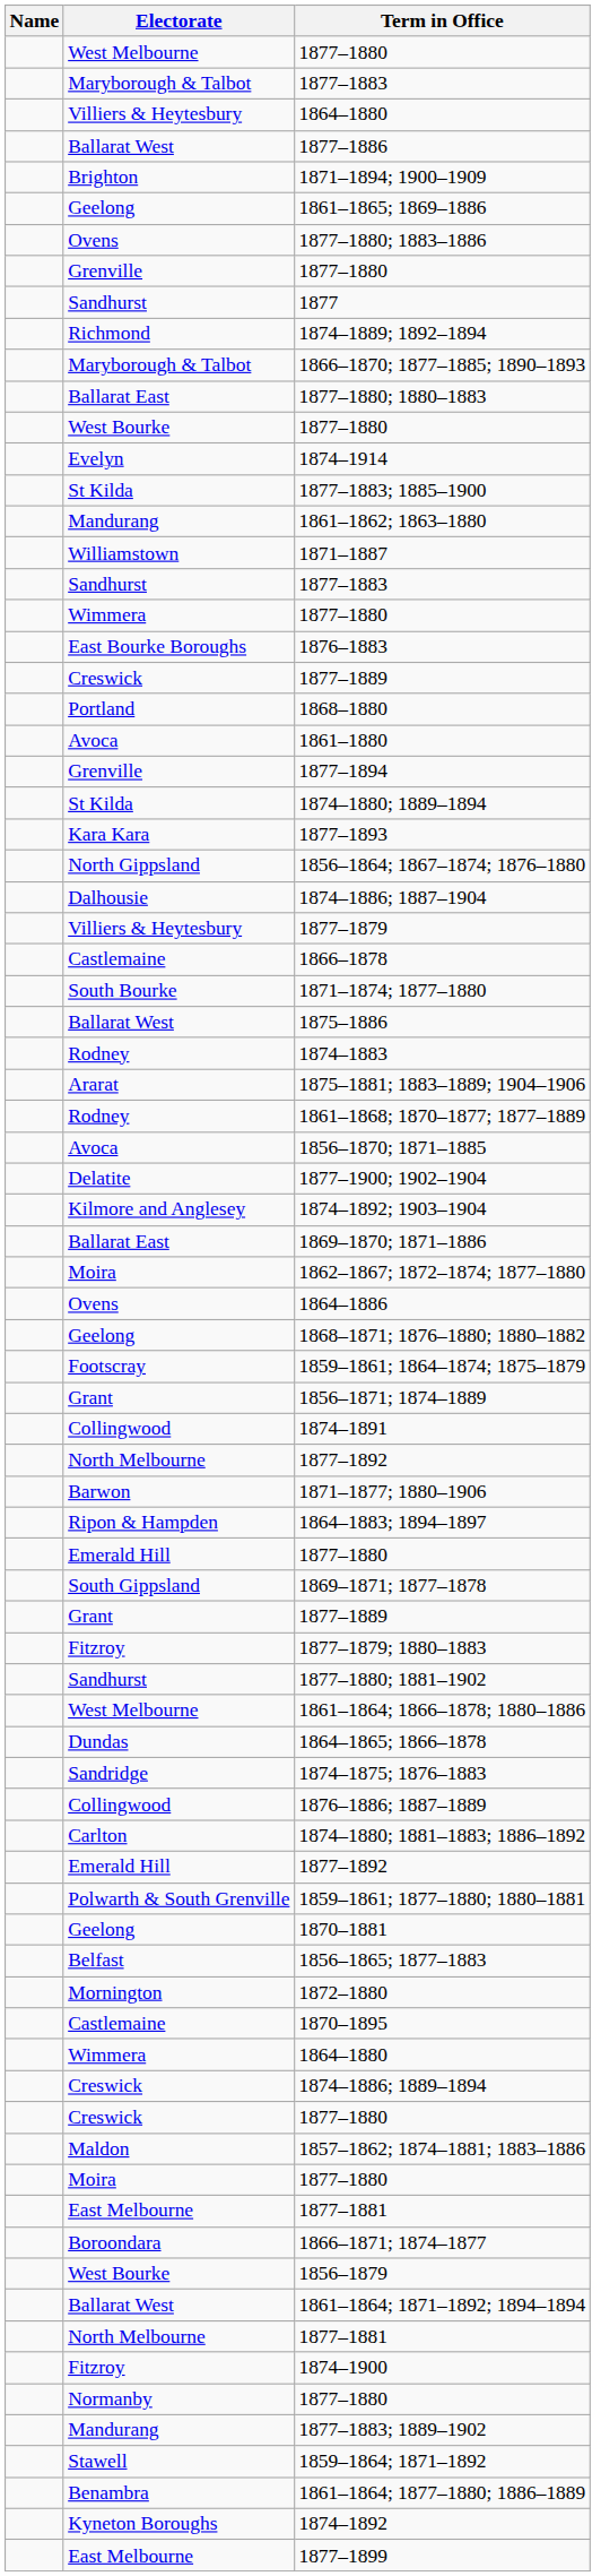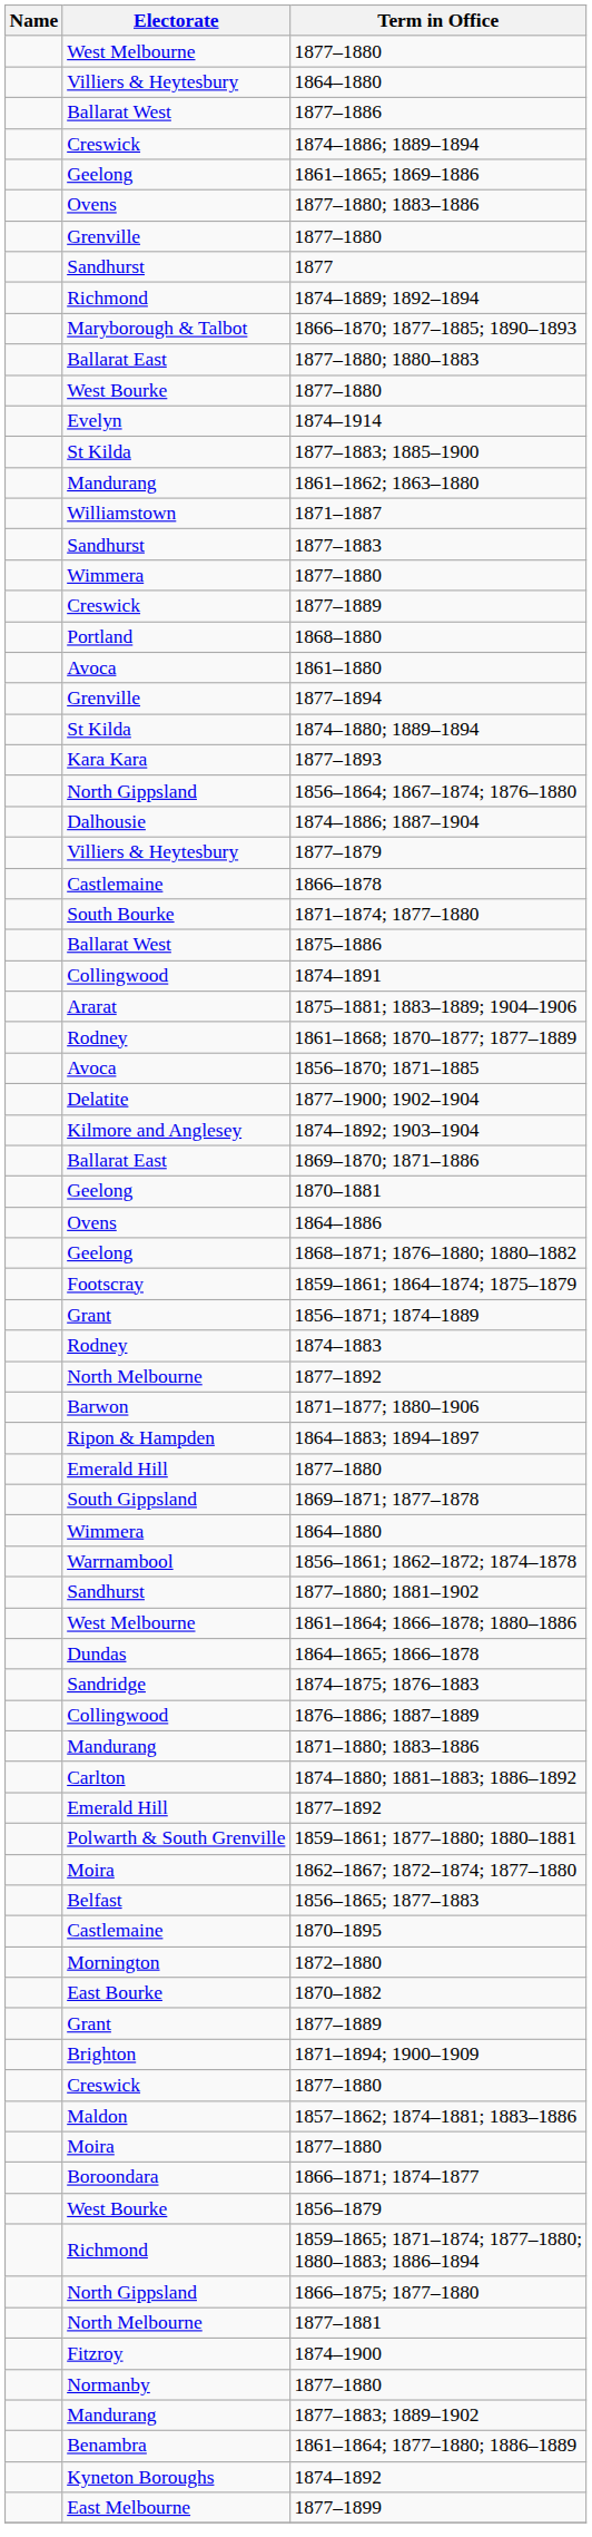 <table class="wikitable sortable">
 <tr>
 <th>Name</th>
 <th><a href='#'>Electorate</a></th>
 <th>Term in Office</th>
 </tr>
 <tr>
 <td></td>
 <td><a href='#'>West Melbourne</a></td>
 <td>1877–1880</td>
 </tr>
 <tr>
 <td></td>
-<td><a href='#'>Maryborough & Talbot</a></td>
-<td>1877–1883</td>
-</tr>
-<tr>
-<td></td>
 <td><a href='#'>Villiers & Heytesbury</a></td>
 <td>1864–1880</td>
 </tr>
 <tr>
 <td></td>
 <td><a href='#'>Ballarat West</a></td>
 <td>1877–1886</td>
 </tr>
 <tr>
 <td></td>
-<td><a href='#'>Brighton</a></td>
-<td>1871–1894; 1900–1909</td>
+<td><a href='#'>Creswick</a></td>
+<td>1874–1886; 1889–1894</td>
 </tr>
 <tr>
 <td></td>
 <td><a href='#'>Geelong</a></td>
 <td>1861–1865; 1869–1886</td>
 </tr>
 <tr>
 <td></td>
 <td><a href='#'>Ovens</a></td>
 <td>1877–1880; 1883–1886</td>
 </tr>
 <tr>
 <td></td>
 <td><a href='#'>Grenville</a></td>
 <td>1877–1880</td>
 </tr>
 <tr>
 <td> </td>
 <td><a href='#'>Sandhurst</a></td>
 <td>1877</td>
 </tr>
 <tr>
 <td></td>
 <td><a href='#'>Richmond</a></td>
 <td>1874–1889; 1892–1894</td>
 </tr>
 <tr>
 <td></td>
 <td><a href='#'>Maryborough & Talbot</a></td>
 <td>1866–1870; 1877–1885; 1890–1893</td>
 </tr>
 <tr>
 <td></td>
 <td><a href='#'>Ballarat East</a></td>
 <td>1877–1880; 1880–1883</td>
 </tr>
 <tr>
 <td></td>
 <td><a href='#'>West Bourke</a></td>
 <td>1877–1880</td>
 </tr>
 <tr>
 <td></td>
 <td><a href='#'>Evelyn</a></td>
 <td>1874–1914</td>
 </tr>
 <tr>
 <td></td>
 <td><a href='#'>St Kilda</a></td>
 <td>1877–1883; 1885–1900</td>
 </tr>
 <tr>
 <td></td>
 <td><a href='#'>Mandurang</a></td>
 <td>1861–1862; 1863–1880</td>
 </tr>
 <tr>
 <td></td>
 <td><a href='#'>Williamstown</a></td>
 <td>1871–1887</td>
 </tr>
 <tr>
 <td></td>
 <td><a href='#'>Sandhurst</a></td>
 <td>1877–1883</td>
 </tr>
 <tr>
 <td></td>
 <td><a href='#'>Wimmera</a></td>
 <td>1877–1880</td>
 </tr>
 <tr>
 <td></td>
-<td><a href='#'>East Bourke Boroughs</a></td>
-<td>1876–1883</td>
-</tr>
-<tr>
-<td></td>
 <td><a href='#'>Creswick</a></td>
 <td>1877–1889</td>
 </tr>
 <tr>
 <td></td>
 <td><a href='#'>Portland</a></td>
 <td>1868–1880</td>
 </tr>
 <tr>
 <td></td>
 <td><a href='#'>Avoca</a></td>
 <td>1861–1880</td>
 </tr>
 <tr>
 <td></td>
 <td><a href='#'>Grenville</a></td>
 <td>1877–1894</td>
 </tr>
 <tr>
 <td></td>
 <td><a href='#'>St Kilda</a></td>
 <td>1874–1880; 1889–1894</td>
 </tr>
 <tr>
 <td></td>
 <td><a href='#'>Kara Kara</a></td>
 <td>1877–1893</td>
 </tr>
 <tr>
 <td></td>
 <td><a href='#'>North Gippsland</a></td>
 <td>1856–1864; 1867–1874; 1876–1880</td>
 </tr>
 <tr>
 <td></td>
 <td><a href='#'>Dalhousie</a></td>
 <td>1874–1886; 1887–1904</td>
 </tr>
 <tr>
 <td> </td>
 <td><a href='#'>Villiers & Heytesbury</a></td>
 <td>1877–1879</td>
 </tr>
 <tr>
 <td> </td>
 <td><a href='#'>Castlemaine</a></td>
 <td>1866–1878</td>
 </tr>
 <tr>
 <td></td>
 <td><a href='#'>South Bourke</a></td>
 <td>1871–1874; 1877–1880</td>
 </tr>
 <tr>
 <td></td>
 <td><a href='#'>Ballarat West</a></td>
 <td>1875–1886</td>
 </tr>
 <tr>
 <td></td>
-<td><a href='#'>Rodney</a></td>
-<td>1874–1883</td>
+<td><a href='#'>Collingwood</a></td>
+<td>1874–1891</td>
 </tr>
 <tr>
 <td></td>
 <td><a href='#'>Ararat</a></td>
 <td>1875–1881; 1883–1889; 1904–1906</td>
 </tr>
 <tr>
 <td></td>
 <td><a href='#'>Rodney</a></td>
 <td>1861–1868; 1870–1877; 1877–1889</td>
 </tr>
 <tr>
 <td></td>
 <td><a href='#'>Avoca</a></td>
 <td>1856–1870; 1871–1885</td>
 </tr>
 <tr>
 <td></td>
 <td><a href='#'>Delatite</a></td>
 <td>1877–1900; 1902–1904</td>
 </tr>
 <tr>
 <td></td>
 <td><a href='#'>Kilmore and Anglesey</a></td>
 <td>1874–1892; 1903–1904</td>
 </tr>
 <tr>
 <td></td>
 <td><a href='#'>Ballarat East</a></td>
 <td>1869–1870; 1871–1886</td>
 </tr>
 <tr>
 <td></td>
-<td><a href='#'>Moira</a></td>
-<td>1862–1867; 1872–1874; 1877–1880</td>
+<td><a href='#'>Geelong</a></td>
+<td>1870–1881</td>
 </tr>
 <tr>
 <td></td>
 <td><a href='#'>Ovens</a></td>
 <td>1864–1886</td>
 </tr>
 <tr>
 <td></td>
 <td><a href='#'>Geelong</a></td>
 <td>1868–1871; 1876–1880; 1880–1882</td>
 </tr>
 <tr>
 <td> </td>
 <td><a href='#'>Footscray</a></td>
 <td>1859–1861; 1864–1874; 1875–1879</td>
 </tr>
 <tr>
 <td></td>
 <td><a href='#'>Grant</a></td>
 <td>1856–1871; 1874–1889</td>
 </tr>
 <tr>
 <td></td>
-<td><a href='#'>Collingwood</a></td>
-<td>1874–1891</td>
+<td><a href='#'>Rodney</a></td>
+<td>1874–1883</td>
 </tr>
 <tr>
 <td></td>
 <td><a href='#'>North Melbourne</a></td>
 <td>1877–1892</td>
 </tr>
 <tr>
 <td> </td>
 <td><a href='#'>Barwon</a></td>
 <td>1871–1877; 1880–1906</td>
 </tr>
 <tr>
 <td></td>
 <td><a href='#'>Ripon & Hampden</a></td>
 <td>1864–1883; 1894–1897</td>
 </tr>
 <tr>
 <td></td>
 <td><a href='#'>Emerald Hill</a></td>
 <td>1877–1880</td>
 </tr>
 <tr>
 <td> </td>
 <td><a href='#'>South Gippsland</a></td>
 <td>1869–1871; 1877–1878</td>
 </tr>
 <tr>
 <td></td>
-<td><a href='#'>Grant</a></td>
-<td>1877–1889</td>
+<td><a href='#'>Wimmera</a></td>
+<td>1864–1880</td>
 </tr>
 <tr>
 <td> </td>
-<td><a href='#'>Fitzroy</a></td>
-<td>1877–1879; 1880–1883</td>
+<td><a href='#'>Warrnambool</a></td>
+<td>1856–1861; 1862–1872; 1874–1878</td>
 </tr>
 <tr>
 <td></td>
 <td><a href='#'>Sandhurst</a></td>
 <td>1877–1880; 1881–1902</td>
 </tr>
 <tr>
 <td> </td>
 <td><a href='#'>West Melbourne</a></td>
 <td>1861–1864; 1866–1878; 1880–1886</td>
 </tr>
 <tr>
 <td> </td>
 <td><a href='#'>Dundas</a></td>
 <td>1864–1865; 1866–1878</td>
 </tr>
 <tr>
 <td></td>
 <td><a href='#'>Sandridge</a></td>
 <td>1874–1875; 1876–1883</td>
 </tr>
 <tr>
 <td></td>
 <td><a href='#'>Collingwood</a></td>
 <td>1876–1886; 1887–1889</td>
 </tr>
 <tr>
 <td></td>
+<td><a href='#'>Mandurang</a></td>
+<td>1871–1880; 1883–1886</td>
+</tr>
+<tr>
+<td></td>
 <td><a href='#'>Carlton</a></td>
 <td>1874–1880; 1881–1883; 1886–1892</td>
 </tr>
 <tr>
 <td></td>
 <td><a href='#'>Emerald Hill</a></td>
 <td>1877–1892</td>
 </tr>
 <tr>
 <td></td>
 <td><a href='#'>Polwarth & South Grenville</a></td>
 <td>1859–1861; 1877–1880; 1880–1881</td>
 </tr>
 <tr>
 <td></td>
-<td><a href='#'>Geelong</a></td>
-<td>1870–1881</td>
+<td><a href='#'>Moira</a></td>
+<td>1862–1867; 1872–1874; 1877–1880</td>
 </tr>
 <tr>
 <td></td>
 <td><a href='#'>Belfast</a></td>
 <td>1856–1865; 1877–1883</td>
 </tr>
 <tr>
 <td></td>
+<td><a href='#'>Castlemaine</a></td>
+<td>1870–1895</td>
+</tr>
+<tr>
+<td></td>
 <td><a href='#'>Mornington</a></td>
 <td>1872–1880</td>
 </tr>
 <tr>
 <td></td>
-<td><a href='#'>Castlemaine</a></td>
-<td>1870–1895</td>
+<td><a href='#'>East Bourke</a></td>
+<td>1870–1882</td>
 </tr>
 <tr>
 <td></td>
-<td><a href='#'>Wimmera</a></td>
-<td>1864–1880</td>
+<td><a href='#'>Grant</a></td>
+<td>1877–1889</td>
 </tr>
 <tr>
 <td></td>
-<td><a href='#'>Creswick</a></td>
-<td>1874–1886; 1889–1894</td>
+<td><a href='#'>Brighton</a></td>
+<td>1871–1894; 1900–1909</td>
 </tr>
 <tr>
 <td></td>
 <td><a href='#'>Creswick</a></td>
 <td>1877–1880</td>
 </tr>
 <tr>
 <td></td>
 <td><a href='#'>Maldon</a></td>
 <td>1857–1862; 1874–1881; 1883–1886</td>
 </tr>
 <tr>
 <td></td>
 <td><a href='#'>Moira</a></td>
 <td>1877–1880</td>
 </tr>
 <tr>
-<td></td>
-<td><a href='#'>East Melbourne</a></td>
-<td>1877–1881</td>
-</tr>
-<tr>
 <td> </td>
 <td><a href='#'>Boroondara</a></td>
 <td>1866–1871; 1874–1877</td>
 </tr>
 <tr>
 <td> </td>
 <td><a href='#'>West Bourke</a></td>
 <td>1856–1879</td>
 </tr>
 <tr>
 <td></td>
-<td><a href='#'>Ballarat West</a></td>
-<td>1861–1864; 1871–1892; 1894–1894</td>
+<td><a href='#'>Richmond</a></td>
+<td>1859–1865; 1871–1874; 1877–1880;<br>1880–1883; 1886–1894</td>
+</tr>
+<tr>
+<td></td>
+<td><a href='#'>North Gippsland</a></td>
+<td>1866–1875; 1877–1880</td>
 </tr>
 <tr>
 <td></td>
 <td><a href='#'>North Melbourne</a></td>
 <td>1877–1881</td>
 </tr>
 <tr>
 <td></td>
 <td><a href='#'>Fitzroy</a></td>
 <td>1874–1900</td>
 </tr>
 <tr>
 <td></td>
 <td><a href='#'>Normanby</a></td>
 <td>1877–1880</td>
 </tr>
 <tr>
 <td></td>
 <td><a href='#'>Mandurang</a></td>
 <td>1877–1883; 1889–1902</td>
 </tr>
 <tr>
 <td></td>
-<td><a href='#'>Stawell</a></td>
-<td>1859–1864; 1871–1892</td>
-</tr>
-<tr>
-<td></td>
 <td><a href='#'>Benambra</a></td>
 <td>1861–1864; 1877–1880; 1886–1889</td>
 </tr>
 <tr>
 <td></td>
 <td><a href='#'>Kyneton Boroughs</a></td>
 <td>1874–1892</td>
 </tr>
 <tr>
 <td></td>
 <td><a href='#'>East Melbourne</a></td>
 <td>1877–1899</td>
 </tr>
 <tr>
 </tr>
 </table>
